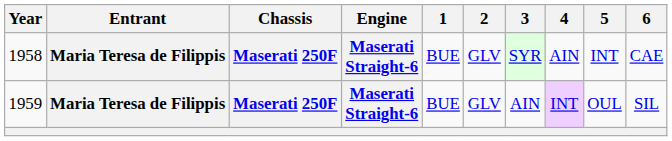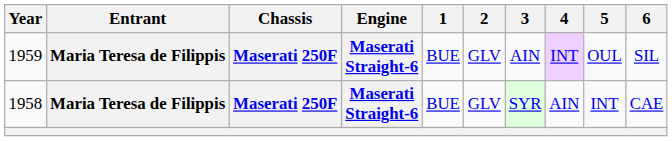 <table class="wikitable" style="text-align:center; font-size:90%">
 <tr>
 <th>Year</th>
 <th>Entrant</th>
 <th>Chassis</th>
 <th>Engine</th>
 <th>1</th>
 <th>2</th>
 <th>3</th>
 <th>4</th>
 <th>5</th>
 <th>6</th>
 </tr>
 <tr>
+<td>1959</td>
+<th>Maria Teresa de Filippis</th>
+<th><a href='#'>Maserati</a> <a href='#'>250F</a></th>
+<th><a href='#'>Maserati</a><br><a href='#'>Straight-6</a></th>
+<td><a href='#'>BUE</a></td>
+<td><a href='#'>GLV</a></td>
+<td><a href='#'>AIN</a></td>
+<td style="background:#EFCFFF;"><a href='#'>INT</a><br></td>
+<td><a href='#'>OUL</a></td>
+<td><a href='#'>SIL</a></td>
+</tr>
+<tr>
 <td>1958</td>
 <th>Maria Teresa de Filippis</th>
 <th><a href='#'>Maserati</a> <a href='#'>250F</a></th>
 <th><a href='#'>Maserati</a><br><a href='#'>Straight-6</a></th>
 <td><a href='#'>BUE</a></td>
 <td><a href='#'>GLV</a></td>
 <td style="background:#DFFFDF;"><a href='#'>SYR</a><br></td>
 <td><a href='#'>AIN</a></td>
 <td><a href='#'>INT</a></td>
 <td><a href='#'>CAE</a></td>
 </tr>
 <tr>
-<td>1959</td>
-<th>Maria Teresa de Filippis</th>
-<th><a href='#'>Maserati</a> <a href='#'>250F</a></th>
-<th><a href='#'>Maserati</a><br><a href='#'>Straight-6</a></th>
-<td><a href='#'>BUE</a></td>
-<td><a href='#'>GLV</a></td>
-<td><a href='#'>AIN</a></td>
-<td style="background:#EFCFFF;"><a href='#'>INT</a><br></td>
-<td><a href='#'>OUL</a></td>
-<td><a href='#'>SIL</a></td>
-</tr>
-<tr>
 <th colspan="10"></th>
 </tr>
 </table>
